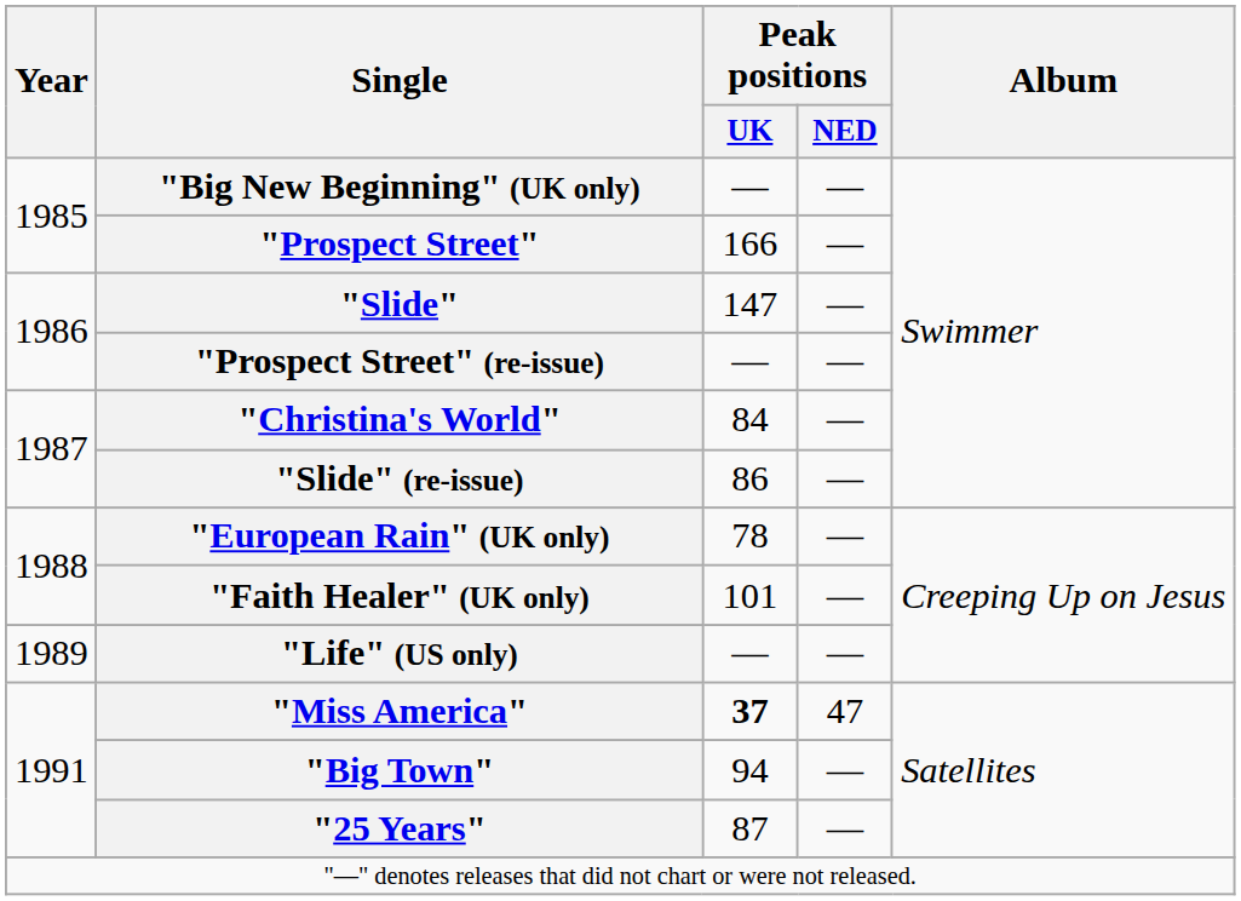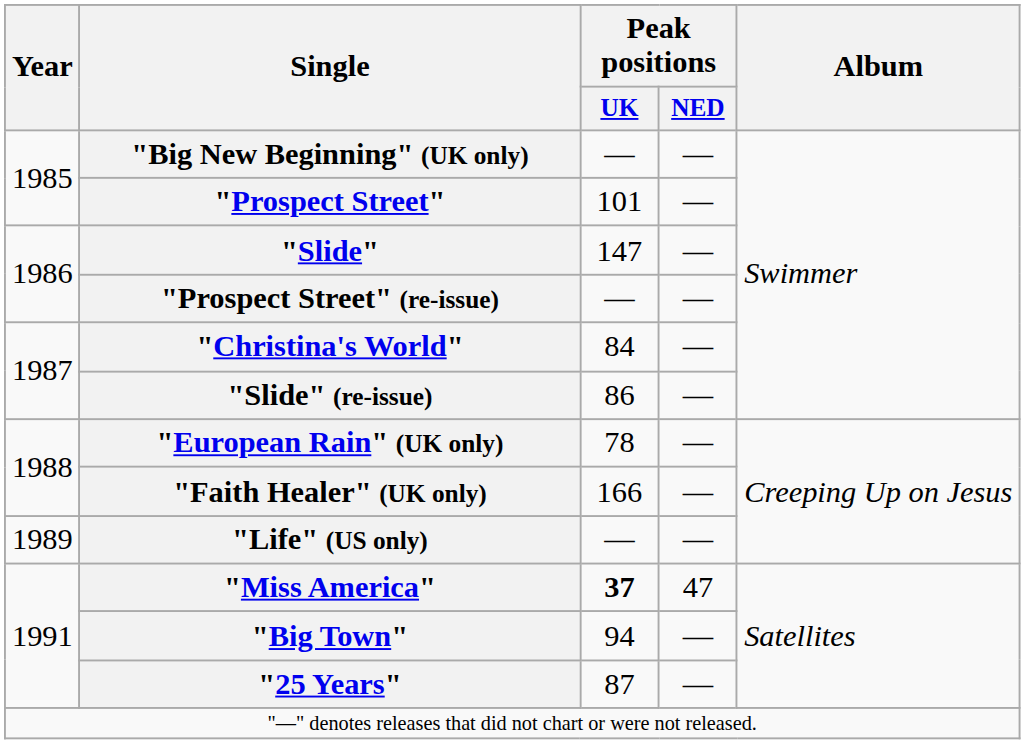 <table class="wikitable plainrowheaders" style="text-align:center;">
 <tr>
 <th rowspan="2">Year</th>
 <th rowspan="2" style="width:16em;">Single</th>
 <th colspan="2">Peak positions</th>
 <th rowspan="2">Album</th>
 </tr>
 <tr style="font-size:smaller;">
 <th style="width:35px;"><a href='#'>UK</a><br></th>
 <th style="width:35px;"><a href='#'>NED</a><br></th>
 </tr>
 <tr>
 <td rowspan="2">1985</td>
 <th scope="row">"Big New Beginning" <small>(UK only)</small></th>
 <td>—</td>
 <td>—</td>
 <td style="text-align:left;" rowspan="6"><em>Swimmer</em></td>
 </tr>
 <tr>
 <th scope="row">"<a href='#'>Prospect Street</a>"</th>
-<td>166</td>
+<td>101</td>
 <td>—</td>
 </tr>
 <tr>
 <td rowspan="2">1986</td>
 <th scope="row">"<a href='#'>Slide</a>"</th>
 <td>147</td>
 <td>—</td>
 </tr>
 <tr>
 <th scope="row">"Prospect Street" <small>(re-issue)</small></th>
 <td>—</td>
 <td>—</td>
 </tr>
 <tr>
 <td rowspan="2">1987</td>
 <th scope="row">"<a href='#'>Christina's World</a>"</th>
 <td>84</td>
 <td>—</td>
 </tr>
 <tr>
 <th scope="row">"Slide" <small>(re-issue)</small></th>
 <td>86</td>
 <td>—</td>
 </tr>
 <tr>
 <td rowspan="2">1988</td>
 <th scope="row">"<a href='#'>European Rain</a>" <small>(UK only)</small></th>
 <td>78</td>
 <td>—</td>
 <td style="text-align:left;" rowspan="3"><em>Creeping Up on Jesus</em></td>
 </tr>
 <tr>
 <th scope="row">"Faith Healer" <small>(UK only)</small></th>
-<td>101</td>
+<td>166</td>
 <td>—</td>
 </tr>
 <tr>
 <td>1989</td>
 <th scope="row">"Life" <small>(US only)</small></th>
 <td>—</td>
 <td>—</td>
 </tr>
 <tr>
 <td rowspan="3">1991</td>
 <th scope="row">"<a href='#'>Miss America</a>"</th>
 <td><strong>37</strong></td>
 <td>47</td>
 <td style="text-align:left;" rowspan="3"><em>Satellites</em></td>
 </tr>
 <tr>
 <th scope="row">"<a href='#'>Big Town</a>"</th>
 <td>94</td>
 <td>—</td>
 </tr>
 <tr>
 <th scope="row">"<a href='#'>25 Years</a>"</th>
 <td>87</td>
 <td>—</td>
 </tr>
 <tr>
 <td colspan="12" style="text-align:center; font-size:8pt;">"—" denotes releases that did not chart or were not released.</td>
 </tr>
 </table>
